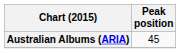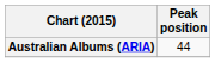 <table class="wikitable sortable plainrowheaders" style="text-align:center;">
 <tr>
 <th scope="col">Chart (2015)</th>
 <th scope="col">Peak<br>position</th>
 </tr>
 <tr>
 <th scope="row">Australian Albums (<a href='#'>ARIA</a>)</th>
-<td>45</td>
+<td>44</td>
 </tr>
 <tr>
 </tr>
 <tr>
 </tr>
 <tr>
 </tr>
 <tr>
 </tr>
 <tr>
 </tr>
 <tr>
 </tr>
 <tr>
 </tr>
 <tr>
 </tr>
 <tr>
 </tr>
 <tr>
 </tr>
 </table>
